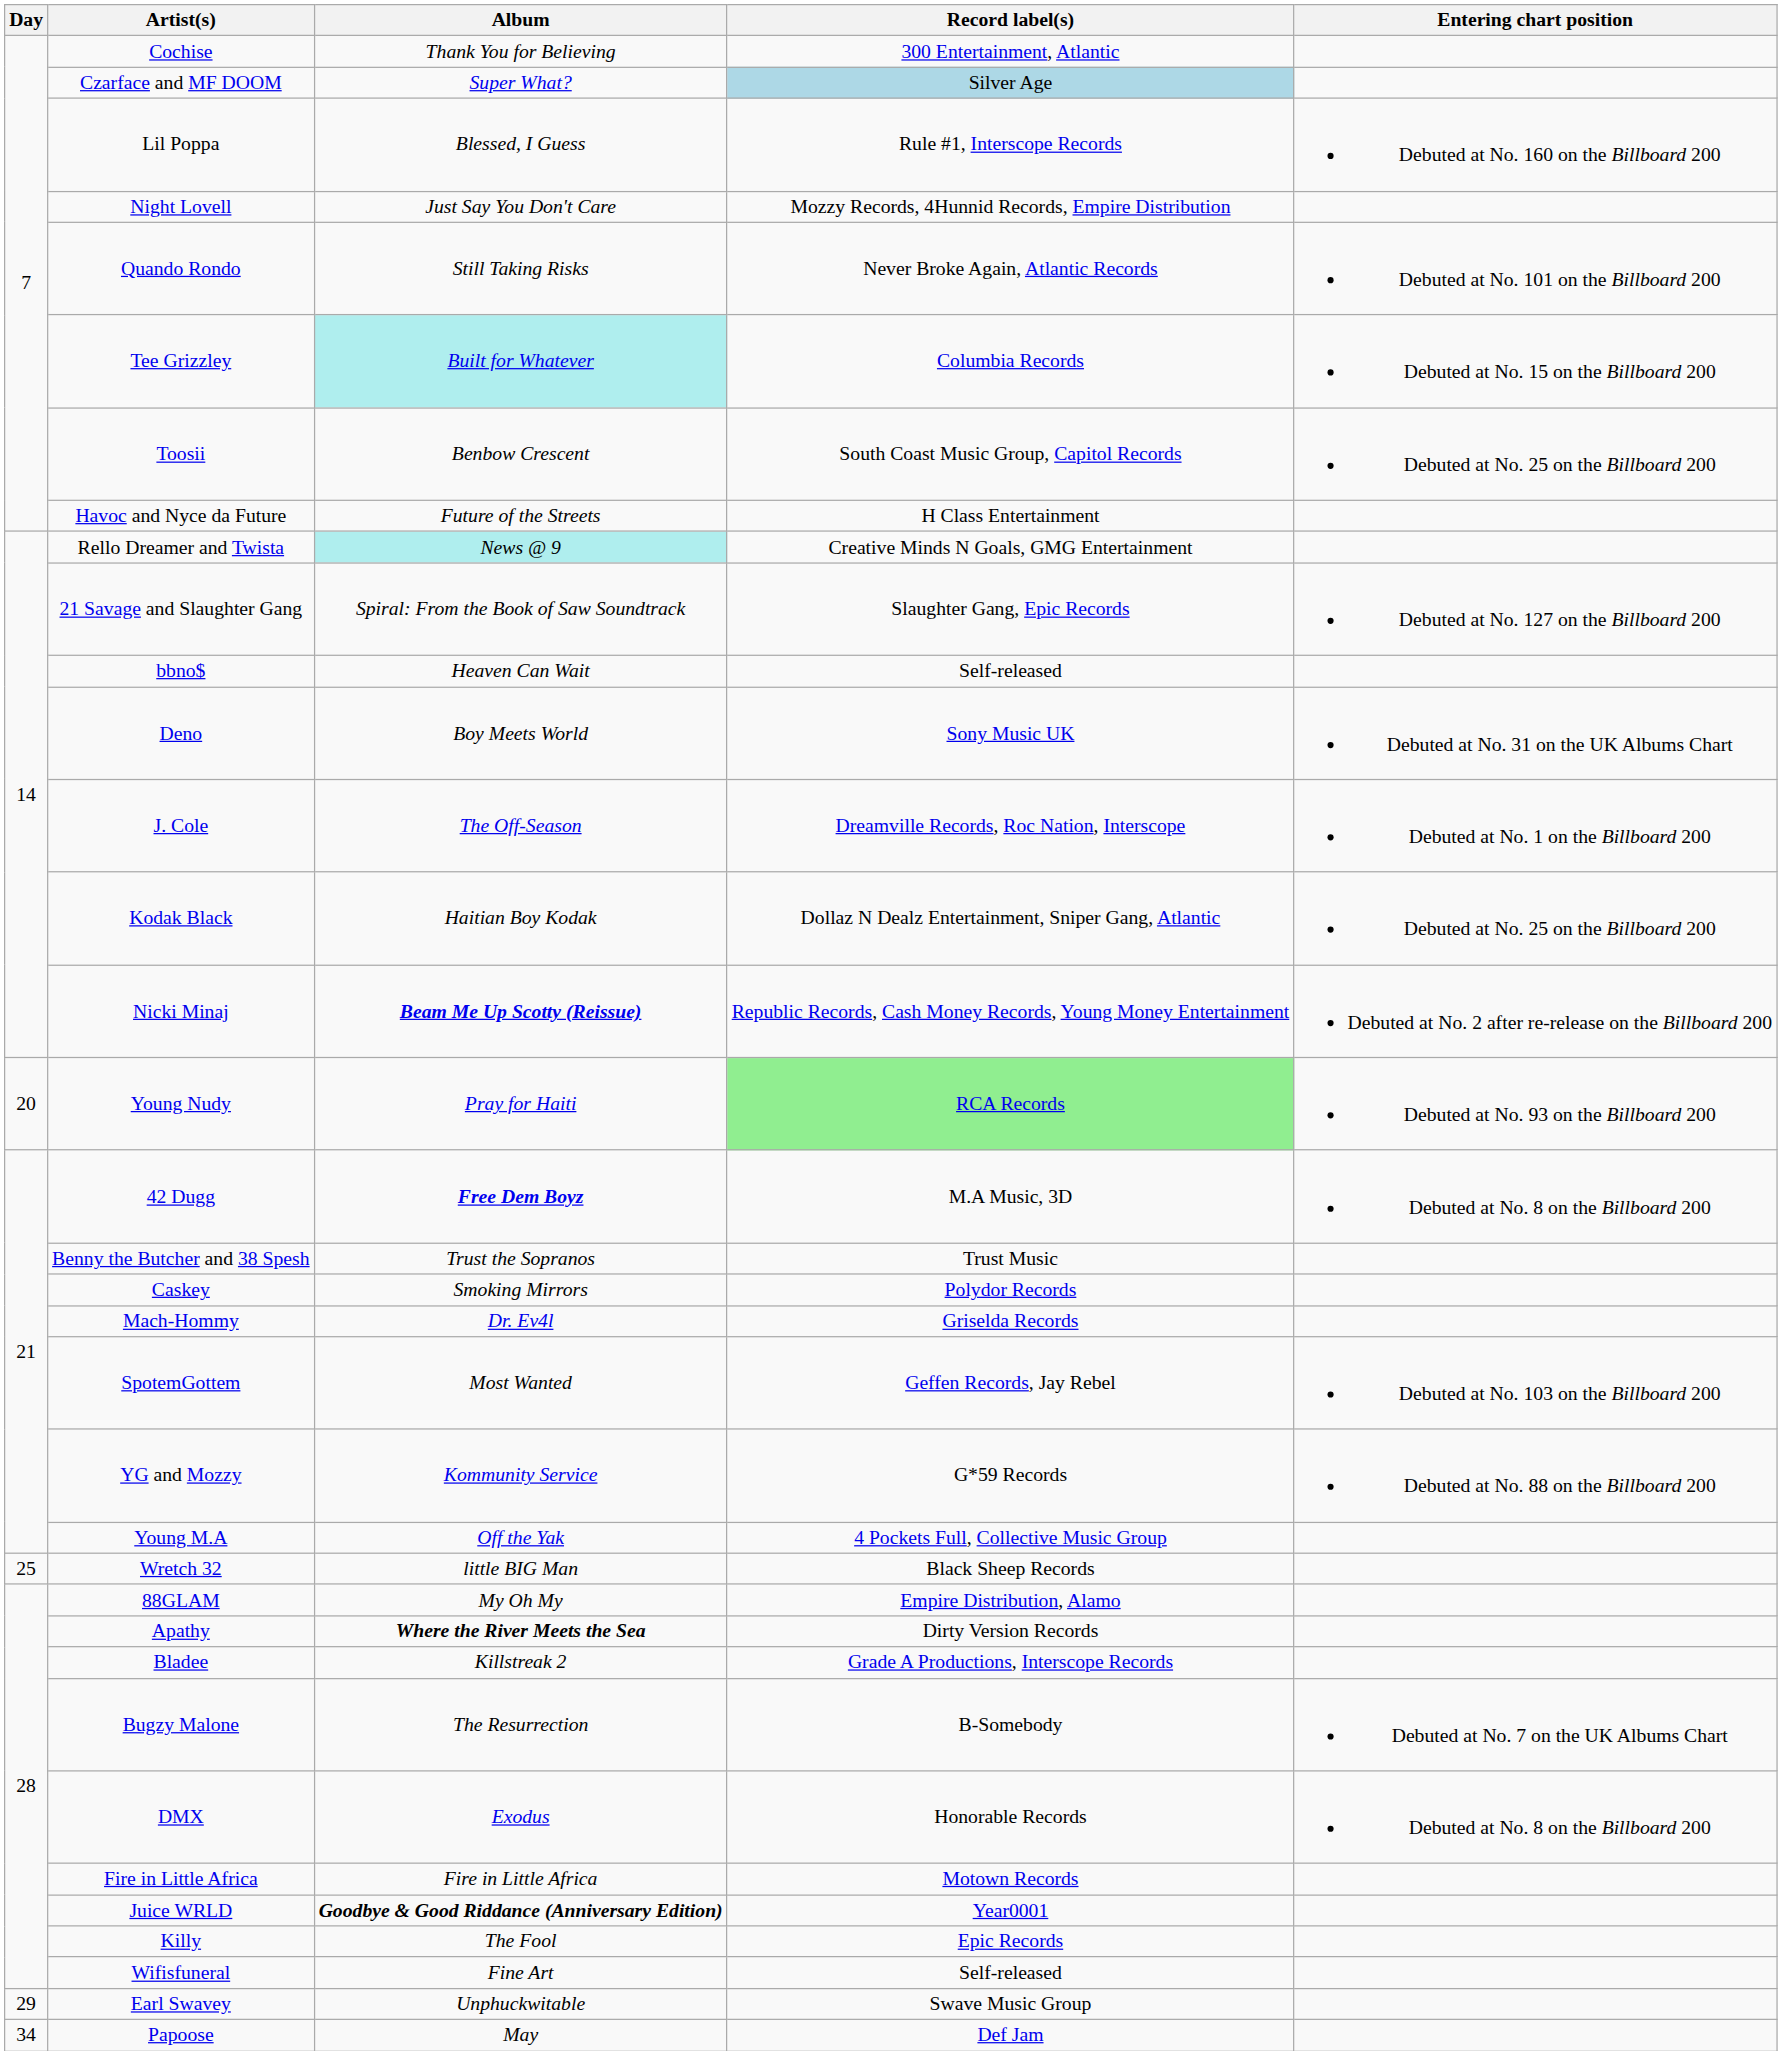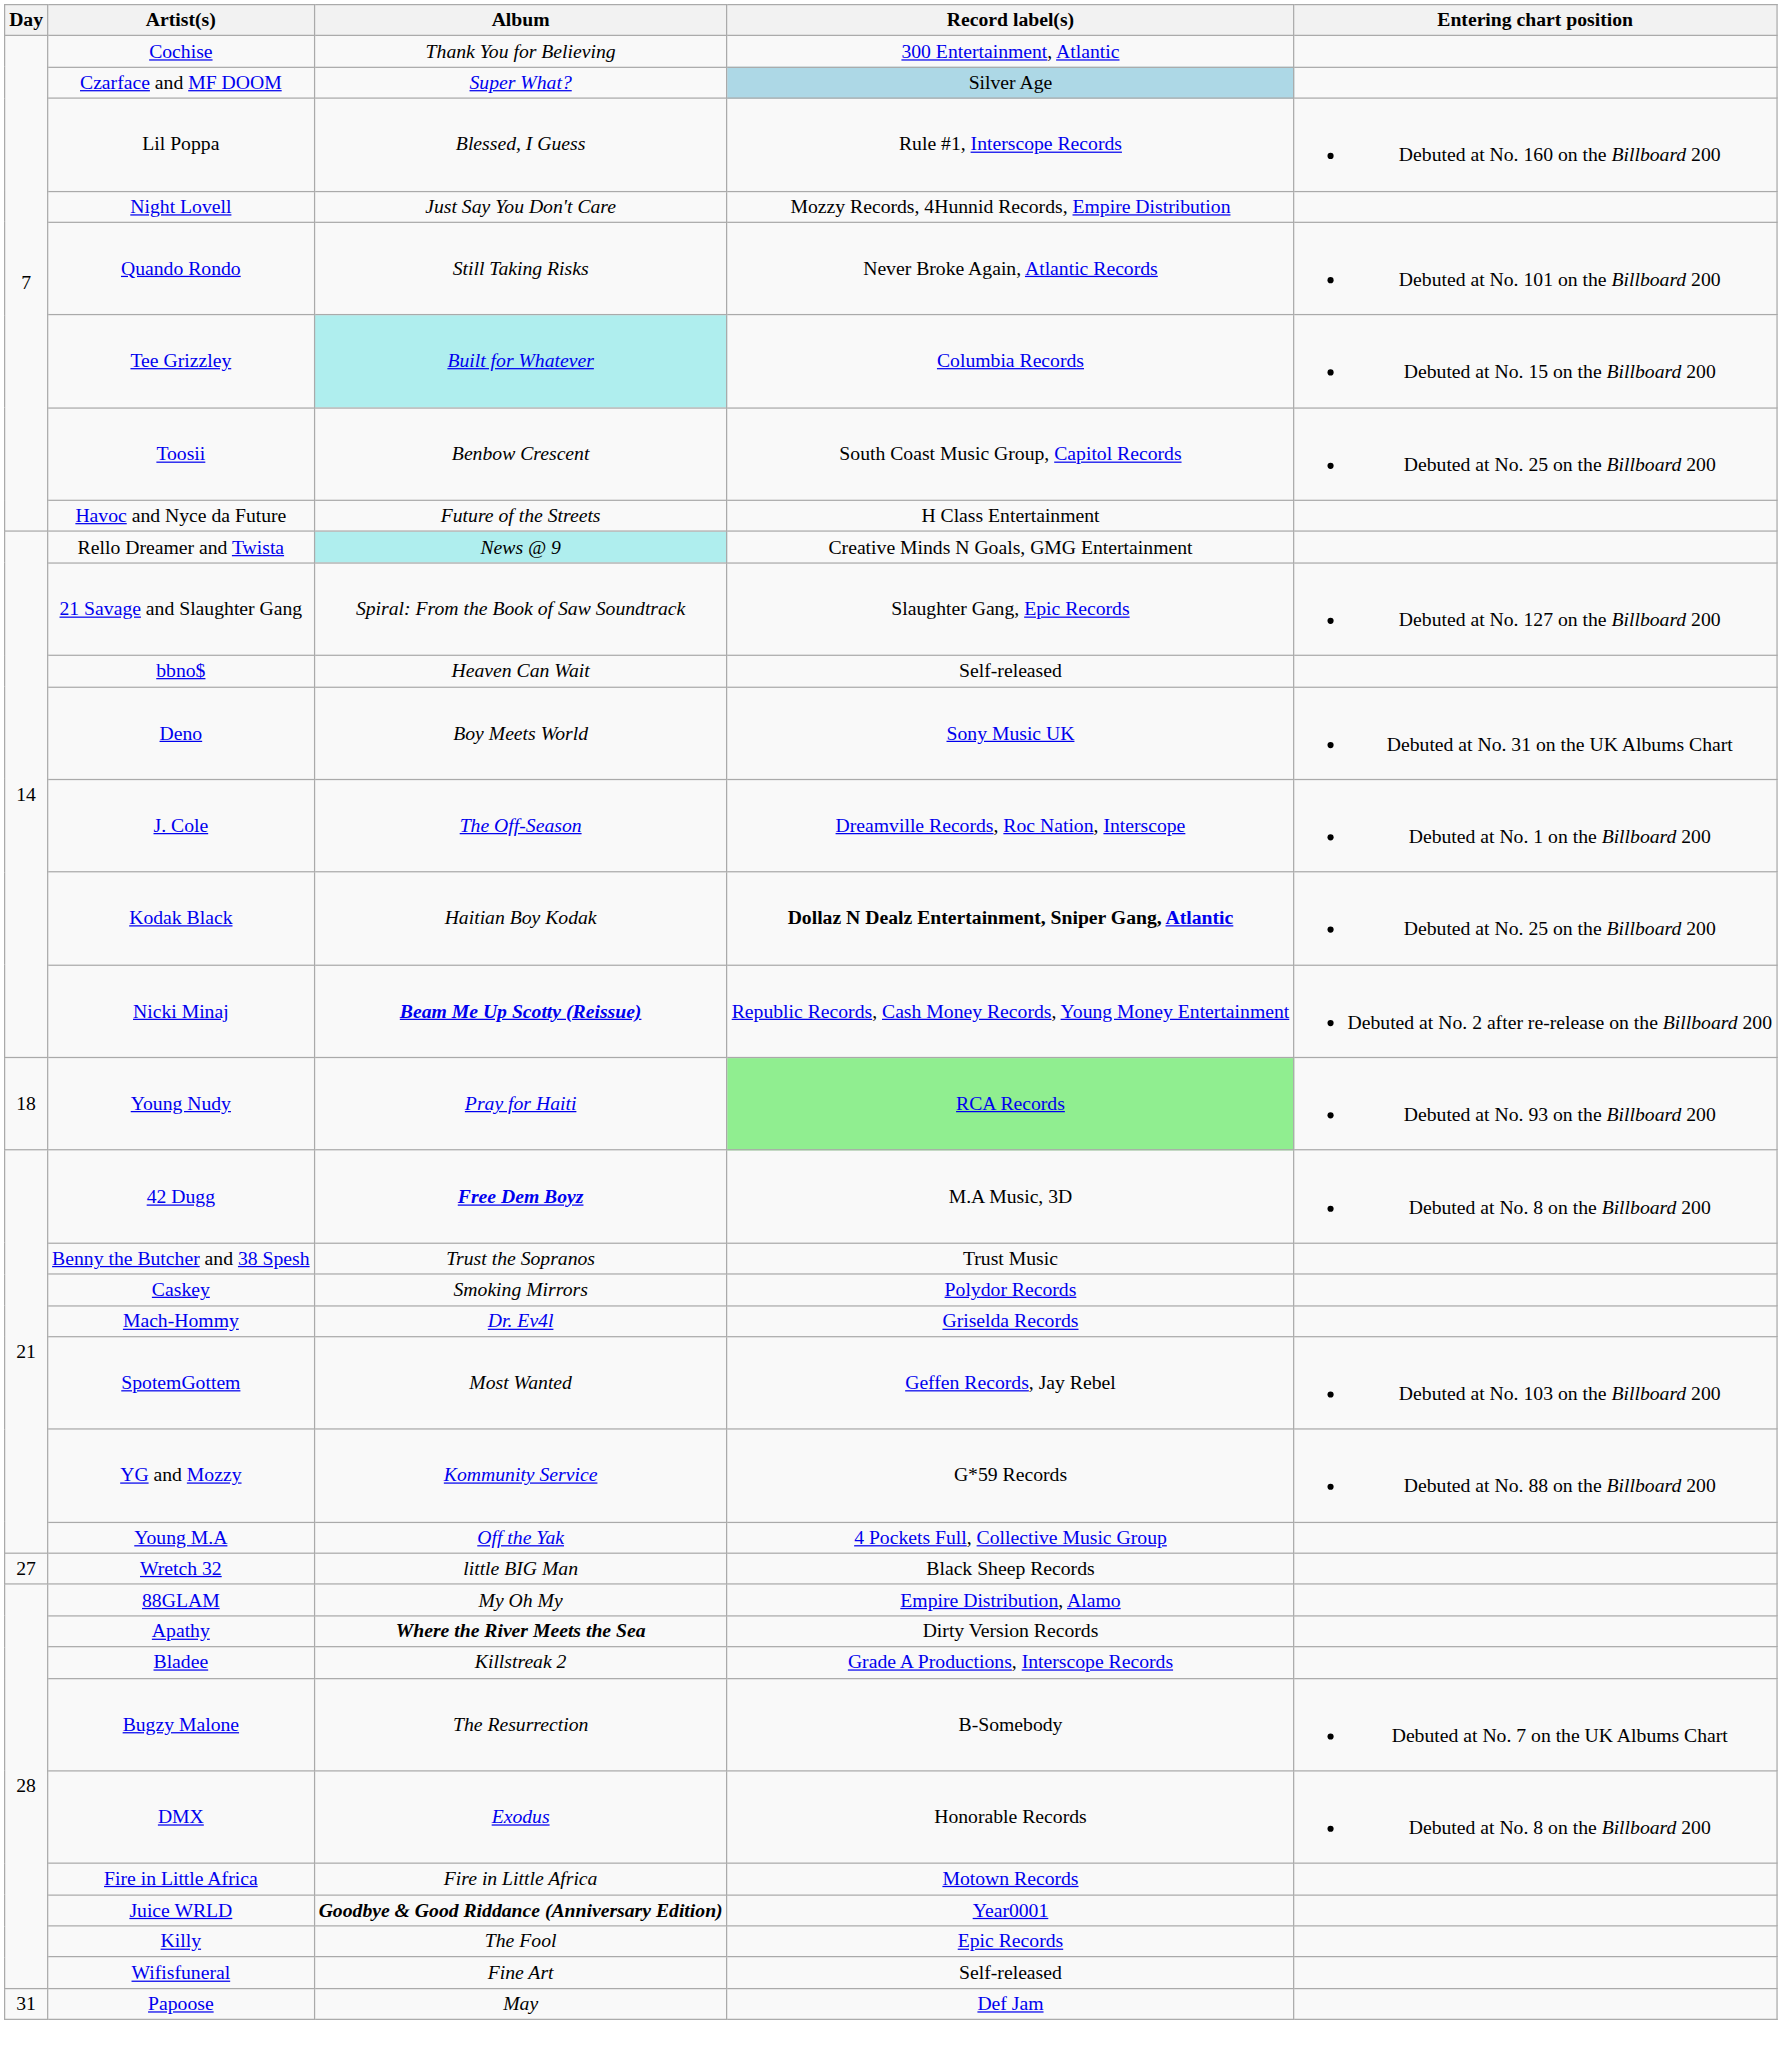 <table class="wikitable" style="text-align:center;">
 <tr>
 <th scope="col">Day</th>
 <th scope="col">Artist(s)</th>
 <th scope="col">Album</th>
 <th scope="col">Record label(s)</th>
 <th><strong>Entering chart position</strong></th>
 </tr>
 <tr>
 <td rowspan="8">7</td>
 <td><a href='#'>Cochise</a></td>
 <td><em>Thank You for Believing</em></td>
 <td><a href='#'>300 Entertainment</a>, <a href='#'>Atlantic</a></td>
 <td></td>
 </tr>
 <tr>
 <td><a href='#'>Czarface</a> and <a href='#'>MF DOOM</a></td>
 <td><em><a href='#'>Super What?</a></em></td>
 <td style="background: lightblue;">Silver Age</td>
 <td></td>
 </tr>
 <tr>
 <td>Lil Poppa</td>
 <td><em>Blessed, I Guess</em></td>
 <td>Rule #1, <a href='#'>Interscope Records</a></td>
 <td><br><ul><li>Debuted at No. 160 on the <em>Billboard</em> 200</li></ul></td>
 </tr>
 <tr>
 <td><a href='#'>Night Lovell</a></td>
 <td><em>Just Say You Don't Care</em></td>
 <td>Mozzy Records, 4Hunnid Records, <a href='#'>Empire Distribution</a></td>
 <td></td>
 </tr>
 <tr>
 <td><a href='#'>Quando Rondo</a></td>
 <td><em>Still Taking Risks</em></td>
 <td>Never Broke Again, <a href='#'>Atlantic Records</a></td>
 <td><br><ul><li>Debuted at No. 101 on the <em>Billboard</em> 200</li></ul></td>
 </tr>
 <tr>
 <td><a href='#'>Tee Grizzley</a></td>
 <td style="background: paleturquoise;"><em><a href='#'>Built for Whatever</a></em></td>
 <td><a href='#'>Columbia Records</a></td>
 <td><br><ul><li>Debuted at No. 15 on the <em>Billboard</em> 200</li></ul></td>
 </tr>
 <tr>
 <td><a href='#'>Toosii</a></td>
 <td><em>Benbow Crescent</em></td>
 <td>South Coast Music Group, <a href='#'>Capitol Records</a></td>
 <td><br><ul><li>Debuted at No. 25 on the <em>Billboard</em> 200</li></ul></td>
 </tr>
 <tr>
 <td><a href='#'>Havoc</a> and Nyce da Future</td>
 <td><em>Future of the Streets</em></td>
 <td>H Class Entertainment</td>
 <td></td>
 </tr>
 <tr>
 <td rowspan="7">14</td>
 <td>Rello Dreamer and <a href='#'>Twista</a></td>
 <td style="background: paleturquoise;"><em>News @ 9</em></td>
 <td>Creative Minds N Goals, GMG Entertainment</td>
 <td></td>
 </tr>
 <tr>
 <td><a href='#'>21 Savage</a> and Slaughter Gang</td>
 <td><em>Spiral: From the Book of Saw Soundtrack</em></td>
 <td>Slaughter Gang, <a href='#'>Epic Records</a></td>
 <td><br><ul><li>Debuted at No. 127 on the <em>Billboard</em> 200</li></ul></td>
 </tr>
 <tr>
 <td><a href='#'>bbno$</a></td>
 <td><em>Heaven Can Wait</em></td>
 <td>Self-released</td>
 <td></td>
 </tr>
 <tr>
 <td><a href='#'>Deno</a></td>
 <td><em>Boy Meets World</em></td>
 <td><a href='#'>Sony Music UK</a></td>
 <td><br><ul><li>Debuted at No. 31 on the UK Albums Chart</li></ul></td>
 </tr>
 <tr>
 <td><a href='#'>J. Cole</a></td>
 <td><em><a href='#'>The Off-Season</a></em></td>
 <td><a href='#'>Dreamville Records</a>, <a href='#'>Roc Nation</a>, <a href='#'>Interscope</a></td>
 <td><br><ul><li>Debuted at No. 1 on the <em>Billboard</em> 200</li></ul></td>
 </tr>
 <tr>
 <td><a href='#'>Kodak Black</a></td>
 <td><em>Haitian Boy Kodak</em></td>
-<td>Dollaz N Dealz Entertainment, Sniper Gang, <a href='#'>Atlantic</a></td>
+<td><strong>Dollaz N Dealz Entertainment, Sniper Gang, <a href='#'>Atlantic</a></strong></td>
 <td><br><ul><li>Debuted at No. 25 on the <em>Billboard</em> 200</li></ul></td>
 </tr>
 <tr>
 <td><a href='#'>Nicki Minaj</a></td>
 <td><strong><em><a href='#'>Beam Me Up Scotty (Reissue)</a></em></strong></td>
 <td><a href='#'>Republic Records</a>, <a href='#'>Cash Money Records</a>, <a href='#'>Young Money Entertainment</a></td>
 <td><br><ul><li>Debuted at No. 2 after re-release on the <em>Billboard</em> 200</li></ul></td>
 </tr>
 <tr>
-<td>20</td>
+<td>18</td>
 <td><a href='#'>Young Nudy</a></td>
 <td><em><a href='#'>Pray for Haiti</a></em></td>
 <td style="background: lightgreen;"><a href='#'>RCA Records</a></td>
 <td><br><ul><li>Debuted at No. 93 on the <em>Billboard</em> 200</li></ul></td>
 </tr>
 <tr>
 <td rowspan="7">21</td>
 <td><a href='#'>42 Dugg</a></td>
 <td><strong><em><a href='#'>Free Dem Boyz</a></em></strong></td>
 <td>M.A Music, 3D</td>
 <td><br><ul><li>Debuted at No. 8 on the <em>Billboard</em> 200</li></ul></td>
 </tr>
 <tr>
 <td><a href='#'>Benny the Butcher</a> and <a href='#'>38 Spesh</a></td>
 <td><em>Trust the Sopranos</em></td>
 <td>Trust Music</td>
 <td></td>
 </tr>
 <tr>
 <td><a href='#'>Caskey</a></td>
 <td><em>Smoking Mirrors</em></td>
 <td><a href='#'>Polydor Records</a></td>
 <td></td>
 </tr>
 <tr>
 <td><a href='#'>Mach-Hommy</a></td>
 <td><em><a href='#'>Dr. Ev4l</a></em></td>
 <td><a href='#'>Griselda Records</a></td>
 <td></td>
 </tr>
 <tr>
 <td><a href='#'>SpotemGottem</a></td>
 <td><em>Most Wanted</em></td>
 <td><a href='#'>Geffen Records</a>, Jay Rebel</td>
 <td><br><ul><li>Debuted at No. 103 on the <em>Billboard</em> 200</li></ul></td>
 </tr>
 <tr>
 <td><a href='#'>YG</a> and <a href='#'>Mozzy</a></td>
 <td><em><a href='#'>Kommunity Service</a></em></td>
 <td>G*59 Records</td>
 <td><br><ul><li>Debuted at No. 88 on the <em>Billboard</em> 200</li></ul></td>
 </tr>
 <tr>
 <td><a href='#'>Young M.A</a></td>
 <td><em><a href='#'>Off the Yak</a></em></td>
 <td><a href='#'>4 Pockets Full</a>, <a href='#'>Collective Music Group</a></td>
 <td></td>
 </tr>
 <tr>
-<td rowspan="1">25</td>
+<td rowspan="1">27</td>
 <td><a href='#'>Wretch 32</a></td>
 <td><em>little BIG Man</em></td>
 <td>Black Sheep Records</td>
 <td></td>
 </tr>
 <tr>
 <td rowspan="9">28</td>
 <td><a href='#'>88GLAM</a></td>
 <td><em>My Oh My</em></td>
 <td><a href='#'>Empire Distribution</a>, <a href='#'>Alamo</a></td>
 <td></td>
 </tr>
 <tr>
 <td><a href='#'>Apathy</a></td>
 <td><strong><em>Where the River Meets the Sea</em></strong></td>
 <td>Dirty Version Records</td>
 <td></td>
 </tr>
 <tr>
 <td><a href='#'>Bladee</a></td>
 <td><em>Killstreak 2</em></td>
 <td><a href='#'>Grade A Productions</a>, <a href='#'>Interscope Records</a></td>
 <td></td>
 </tr>
 <tr>
 <td><a href='#'>Bugzy Malone</a></td>
 <td><em>The Resurrection</em></td>
 <td>B-Somebody</td>
 <td><br><ul><li>Debuted at No. 7 on the UK Albums Chart</li></ul></td>
 </tr>
 <tr>
 <td><a href='#'>DMX</a></td>
 <td><em><a href='#'>Exodus</a></em></td>
 <td>Honorable Records</td>
 <td><br><ul><li>Debuted at No. 8 on the <em>Billboard</em> 200</li></ul></td>
 </tr>
 <tr>
 <td><a href='#'>Fire in Little Africa</a></td>
 <td><em>Fire in Little Africa</em></td>
 <td><a href='#'>Motown Records</a></td>
 <td></td>
 </tr>
 <tr>
 <td><a href='#'>Juice WRLD</a></td>
 <td><strong><em>Goodbye & Good Riddance (Anniversary Edition)</em></strong></td>
 <td><a href='#'>Year0001</a></td>
 <td></td>
 </tr>
 <tr>
 <td><a href='#'>Killy</a></td>
 <td><em>The Fool</em></td>
 <td><a href='#'>Epic Records</a></td>
 <td></td>
 </tr>
 <tr>
 <td><a href='#'>Wifisfuneral</a></td>
 <td><em>Fine Art</em></td>
 <td>Self-released</td>
 <td></td>
 </tr>
 <tr>
-<td>29</td>
-<td><a href='#'>Earl Swavey</a></td>
-<td><em>Unphuckwitable</em></td>
-<td>Swave Music Group</td>
-<td></td>
-</tr>
-<tr>
-<td rowspan="1">34</td>
+<td rowspan="1">31</td>
 <td><a href='#'>Papoose</a></td>
 <td><em>May</em></td>
 <td><a href='#'>Def Jam</a></td>
 <td></td>
 </tr>
 </table>
